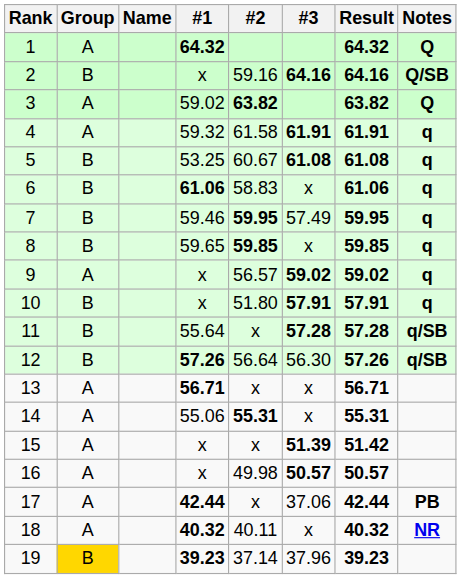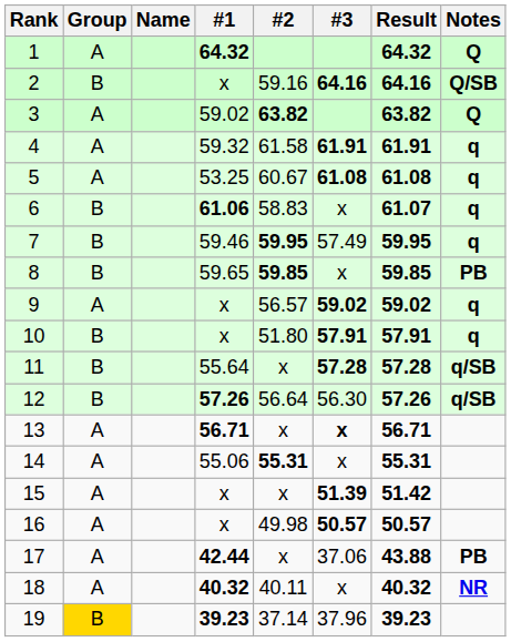 <table class="wikitable sortable" style="text-align:center">
 <tr>
 <th>Rank</th>
 <th>Group</th>
 <th>Name</th>
 <th>#1</th>
 <th>#2</th>
 <th>#3</th>
 <th>Result</th>
 <th>Notes</th>
 </tr>
 <tr bgcolor=#ccffcc>
 <td>1</td>
 <td>A</td>
 <td align="left"></td>
 <td><strong>64.32</strong></td>
 <td></td>
 <td></td>
 <td><strong>64.32</strong></td>
 <td><strong>Q</strong></td>
 </tr>
 <tr bgcolor=#ccffcc>
 <td>2</td>
 <td>B</td>
 <td align="left"></td>
 <td>x</td>
 <td>59.16</td>
 <td><strong>64.16</strong></td>
 <td><strong>64.16</strong></td>
 <td><strong>Q/SB</strong></td>
 </tr>
 <tr bgcolor=#ccffcc>
 <td>3</td>
 <td>A</td>
 <td align="left"></td>
 <td>59.02</td>
 <td><strong>63.82</strong></td>
 <td></td>
 <td><strong>63.82</strong></td>
 <td><strong>Q</strong></td>
 </tr>
 <tr bgcolor=#ddffdd>
 <td>4</td>
 <td>A</td>
 <td align="left"></td>
 <td>59.32</td>
 <td>61.58</td>
 <td><strong>61.91</strong></td>
 <td><strong>61.91</strong></td>
 <td><strong>q</strong></td>
 </tr>
 <tr bgcolor=#ddffdd>
 <td>5</td>
-<td>B</td>
+<td>A</td>
 <td align="left"></td>
 <td>53.25</td>
 <td>60.67</td>
 <td><strong>61.08</strong></td>
 <td><strong>61.08</strong></td>
 <td><strong>q</strong></td>
 </tr>
 <tr bgcolor=#ddffdd>
 <td>6</td>
 <td>B</td>
 <td align="left"></td>
 <td><strong>61.06</strong></td>
 <td>58.83</td>
 <td>x</td>
-<td><strong>61.06</strong></td>
+<td><strong>61.07</strong></td>
 <td><strong>q</strong></td>
 </tr>
 <tr bgcolor=#ddffdd>
 <td>7</td>
 <td>B</td>
 <td align="left"></td>
 <td>59.46</td>
 <td><strong>59.95</strong></td>
 <td>57.49</td>
 <td><strong>59.95</strong></td>
 <td><strong>q</strong></td>
 </tr>
 <tr bgcolor=#ddffdd>
 <td>8</td>
 <td>B</td>
 <td align="left"></td>
 <td>59.65</td>
 <td><strong>59.85</strong></td>
 <td>x</td>
 <td><strong>59.85</strong></td>
-<td><strong>q</strong></td>
+<td><strong>PB</strong></td>
 </tr>
 <tr bgcolor=#ddffdd>
 <td>9</td>
 <td>A</td>
 <td align="left"></td>
 <td>x</td>
 <td>56.57</td>
 <td><strong>59.02</strong></td>
 <td><strong>59.02</strong></td>
 <td><strong>q</strong></td>
 </tr>
 <tr bgcolor=#ddffdd>
 <td>10</td>
 <td>B</td>
 <td align="left"></td>
 <td>x</td>
 <td>51.80</td>
 <td><strong>57.91</strong></td>
 <td><strong>57.91</strong></td>
 <td><strong>q</strong></td>
 </tr>
 <tr bgcolor=#ddffdd>
 <td>11</td>
 <td>B</td>
 <td align="left"></td>
 <td>55.64</td>
 <td>x</td>
 <td><strong>57.28</strong></td>
 <td><strong>57.28</strong></td>
 <td><strong>q/SB</strong></td>
 </tr>
 <tr bgcolor=#ddffdd>
 <td>12</td>
 <td>B</td>
 <td align="left"></td>
 <td><strong>57.26</strong></td>
 <td>56.64</td>
 <td>56.30</td>
 <td><strong>57.26</strong></td>
 <td><strong>q/SB</strong></td>
 </tr>
 <tr>
 <td>13</td>
 <td>A</td>
 <td align="left"></td>
 <td><strong>56.71</strong></td>
 <td>x</td>
-<td>x</td>
+<td><strong>x</strong></td>
 <td><strong>56.71</strong></td>
 <td></td>
 </tr>
 <tr>
 <td>14</td>
 <td>A</td>
 <td align="left"></td>
 <td>55.06</td>
 <td><strong>55.31</strong></td>
 <td>x</td>
 <td><strong>55.31</strong></td>
 <td></td>
 </tr>
 <tr>
 <td>15</td>
 <td>A</td>
 <td align="left"></td>
 <td>x</td>
 <td>x</td>
 <td><strong>51.39</strong></td>
 <td><strong>51.42</strong></td>
 <td></td>
 </tr>
 <tr>
 <td>16</td>
 <td>A</td>
 <td align="left"></td>
 <td>x</td>
 <td>49.98</td>
 <td><strong>50.57</strong></td>
 <td><strong>50.57</strong></td>
 <td></td>
 </tr>
 <tr>
 <td>17</td>
 <td>A</td>
 <td align="left"></td>
 <td><strong>42.44</strong></td>
 <td>x</td>
 <td>37.06</td>
-<td><strong>42.44</strong></td>
+<td><strong>43.88</strong></td>
 <td><strong>PB</strong></td>
 </tr>
 <tr>
 <td>18</td>
 <td>A</td>
 <td align="left"></td>
 <td><strong>40.32</strong></td>
 <td>40.11</td>
 <td>x</td>
 <td><strong>40.32</strong></td>
 <td><strong><a href='#'>NR</a></strong></td>
 </tr>
 <tr>
 <td>19</td>
 <td style="background: gold;">B</td>
 <td align="left"></td>
 <td><strong>39.23</strong></td>
 <td>37.14</td>
 <td>37.96</td>
 <td><strong>39.23</strong></td>
 <td></td>
 </tr>
 </table>
